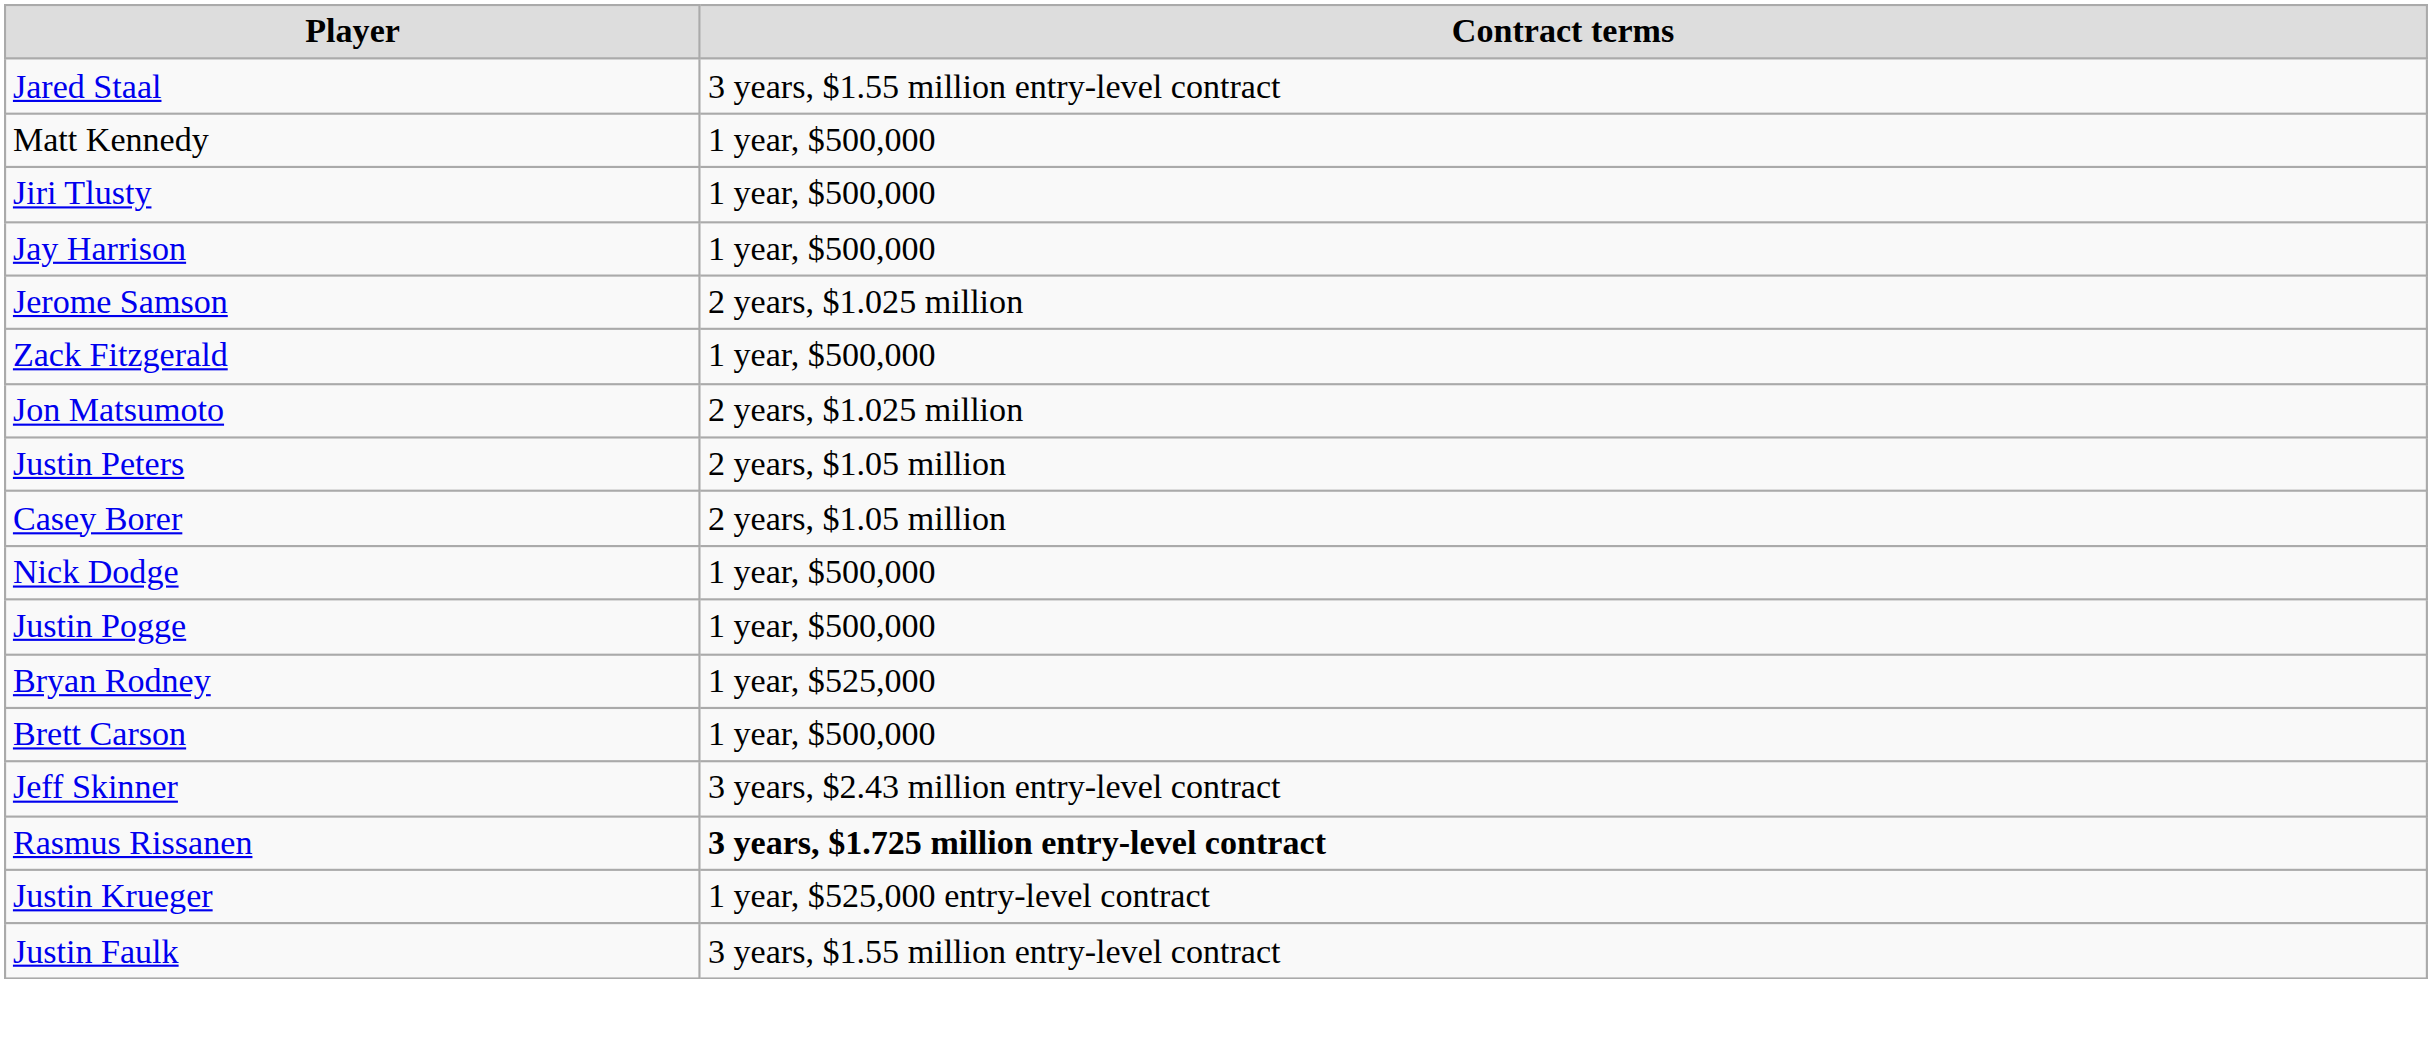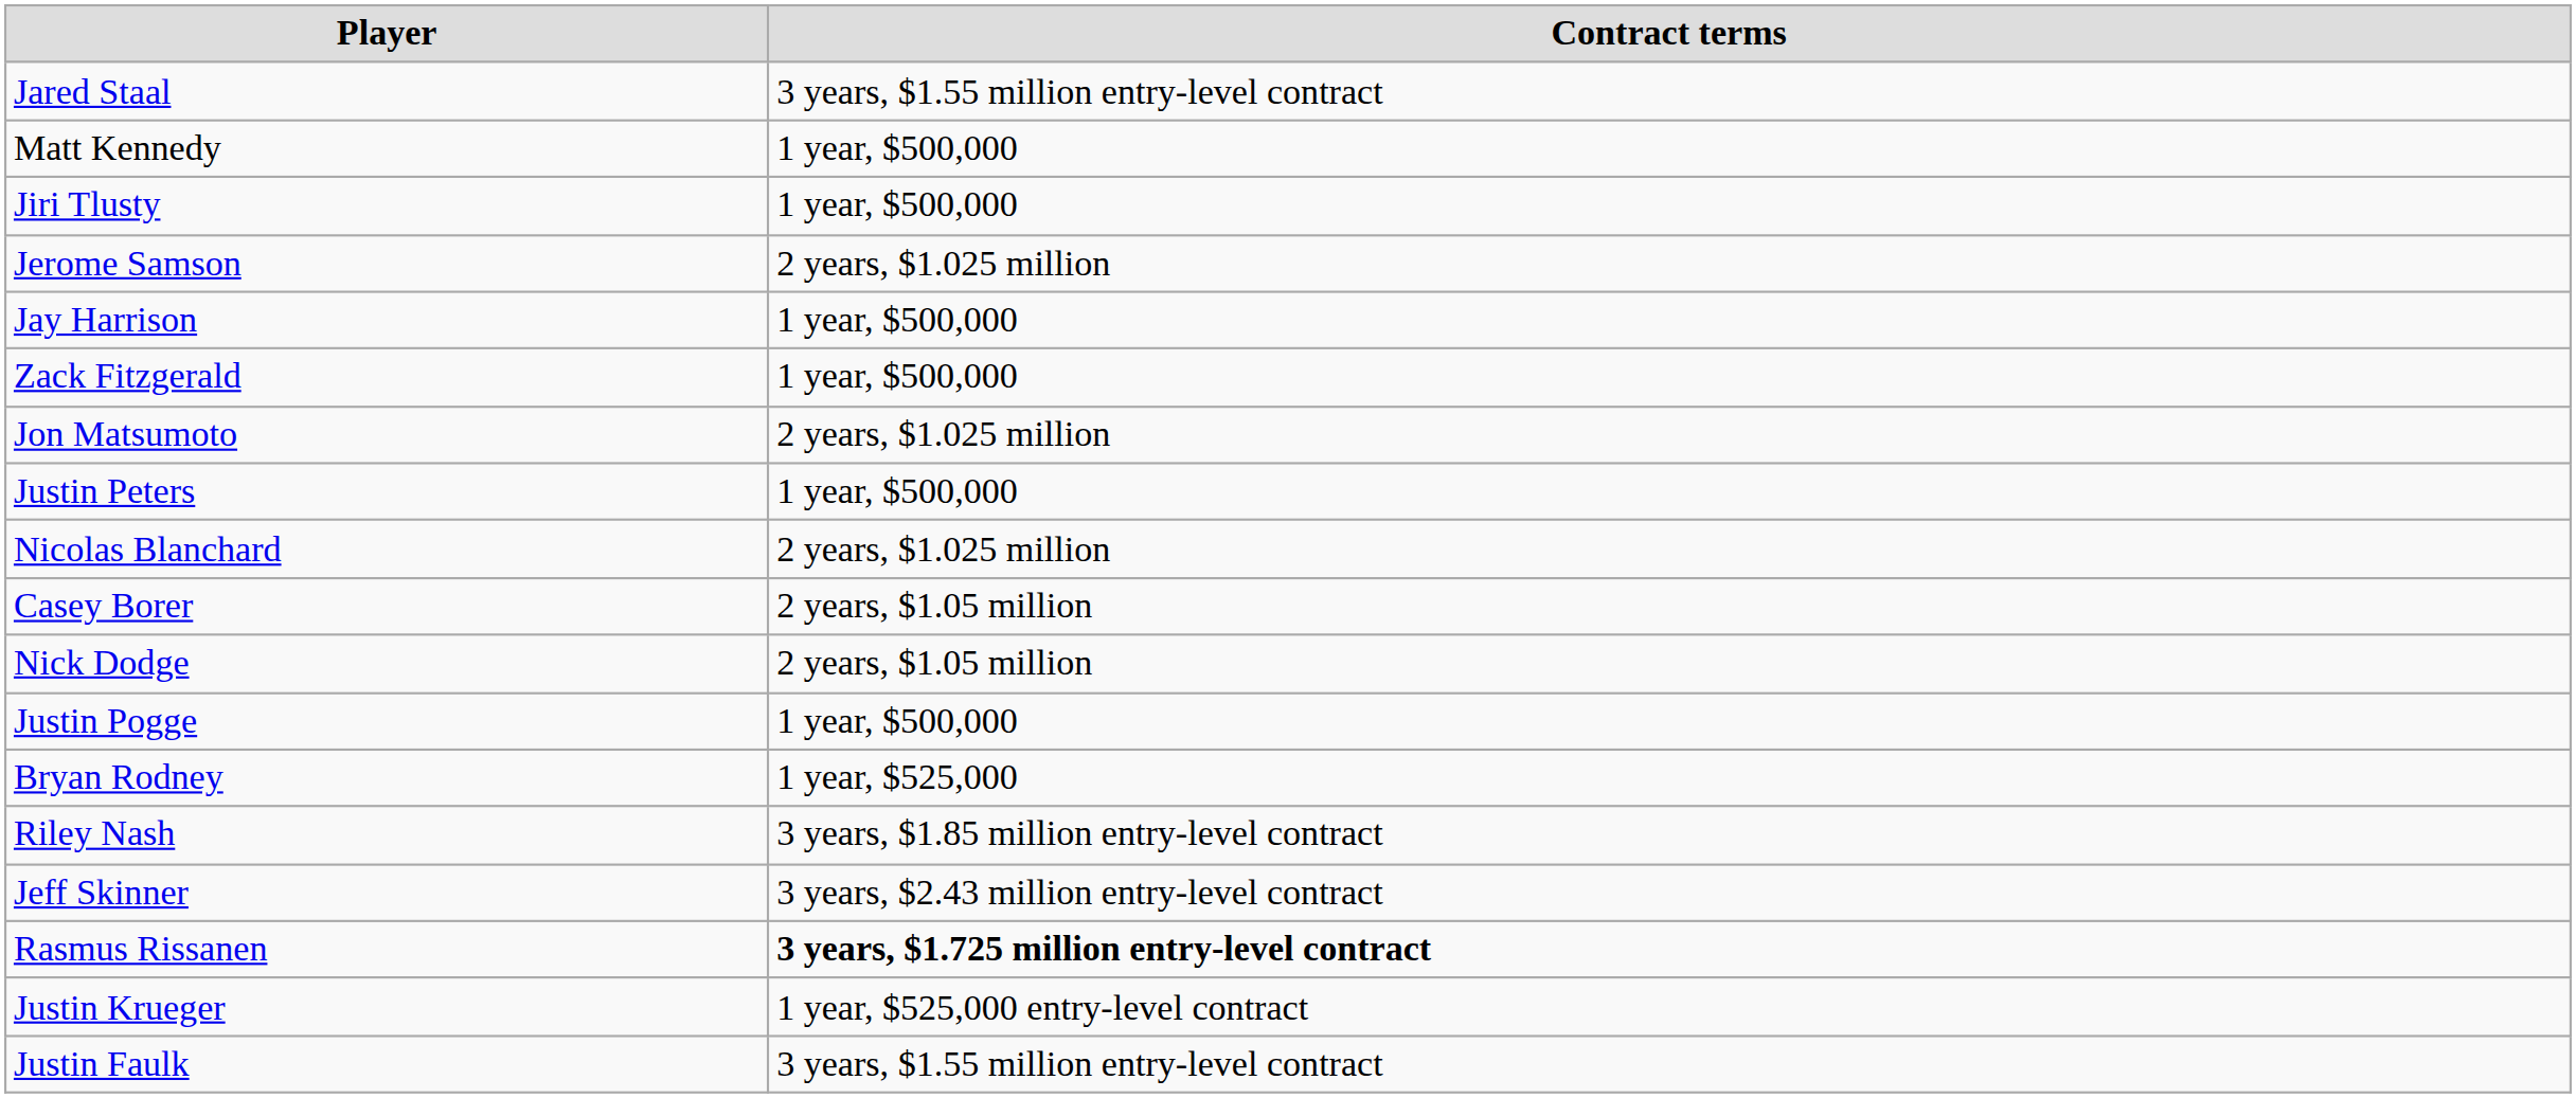 <table class="wikitable" width=90%>
 <tr align="center" bgcolor="#dddddd">
 <td><strong>Player</strong></td>
 <td><strong>Contract terms</strong></td>
 </tr>
 <tr>
 <td><a href='#'>Jared Staal</a></td>
 <td>3 years, $1.55 million entry-level contract</td>
 </tr>
 <tr>
 <td>Matt Kennedy</td>
 <td>1 year, $500,000</td>
 </tr>
 <tr>
 <td><a href='#'>Jiri Tlusty</a></td>
 <td>1 year, $500,000</td>
 </tr>
 <tr>
+<td><a href='#'>Jerome Samson</a></td>
+<td>2 years, $1.025 million</td>
+</tr>
+<tr>
 <td><a href='#'>Jay Harrison</a></td>
 <td>1 year, $500,000</td>
-</tr>
-<tr>
-<td><a href='#'>Jerome Samson</a></td>
-<td>2 years, $1.025 million</td>
 </tr>
 <tr>
 <td><a href='#'>Zack Fitzgerald</a></td>
 <td>1 year, $500,000</td>
 </tr>
 <tr>
 <td><a href='#'>Jon Matsumoto</a></td>
 <td>2 years, $1.025 million</td>
 </tr>
 <tr>
 <td><a href='#'>Justin Peters</a></td>
-<td>2 years, $1.05 million</td>
+<td>1 year, $500,000</td>
+</tr>
+<tr>
+<td><a href='#'>Nicolas Blanchard</a></td>
+<td>2 years, $1.025 million</td>
 </tr>
 <tr>
 <td><a href='#'>Casey Borer</a></td>
 <td>2 years, $1.05 million</td>
 </tr>
 <tr>
 <td><a href='#'>Nick Dodge</a></td>
-<td>1 year, $500,000</td>
+<td>2 years, $1.05 million</td>
 </tr>
 <tr>
 <td><a href='#'>Justin Pogge</a></td>
 <td>1 year, $500,000</td>
 </tr>
 <tr>
 <td><a href='#'>Bryan Rodney</a></td>
 <td>1 year, $525,000</td>
 </tr>
 <tr>
-<td><a href='#'>Brett Carson</a></td>
-<td>1 year, $500,000</td>
+<td><a href='#'>Riley Nash</a></td>
+<td>3 years, $1.85 million entry-level contract</td>
 </tr>
 <tr>
 <td><a href='#'>Jeff Skinner</a></td>
 <td>3 years, $2.43 million entry-level contract</td>
 </tr>
 <tr>
 <td><a href='#'>Rasmus Rissanen</a></td>
 <td><strong>3 years, $1.725 million entry-level contract</strong></td>
 </tr>
 <tr>
 <td><a href='#'>Justin Krueger</a></td>
 <td>1 year, $525,000 entry-level contract</td>
 </tr>
 <tr>
 <td><a href='#'>Justin Faulk</a></td>
 <td>3 years, $1.55 million entry-level contract</td>
 </tr>
 </table>
